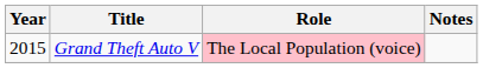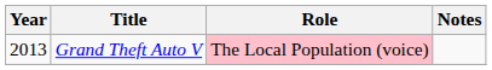 <table class="wikitable sortable">
 <tr>
 <th>Year</th>
 <th>Title</th>
 <th>Role</th>
 <th>Notes</th>
 </tr>
 <tr>
-<td>2015</td>
+<td>2013</td>
 <td><em><a href='#'>Grand Theft Auto V</a></em></td>
 <td style="background: pink;">The Local Population (voice)</td>
 <td></td>
 </tr>
 <tr>
 </tr>
 </table>
